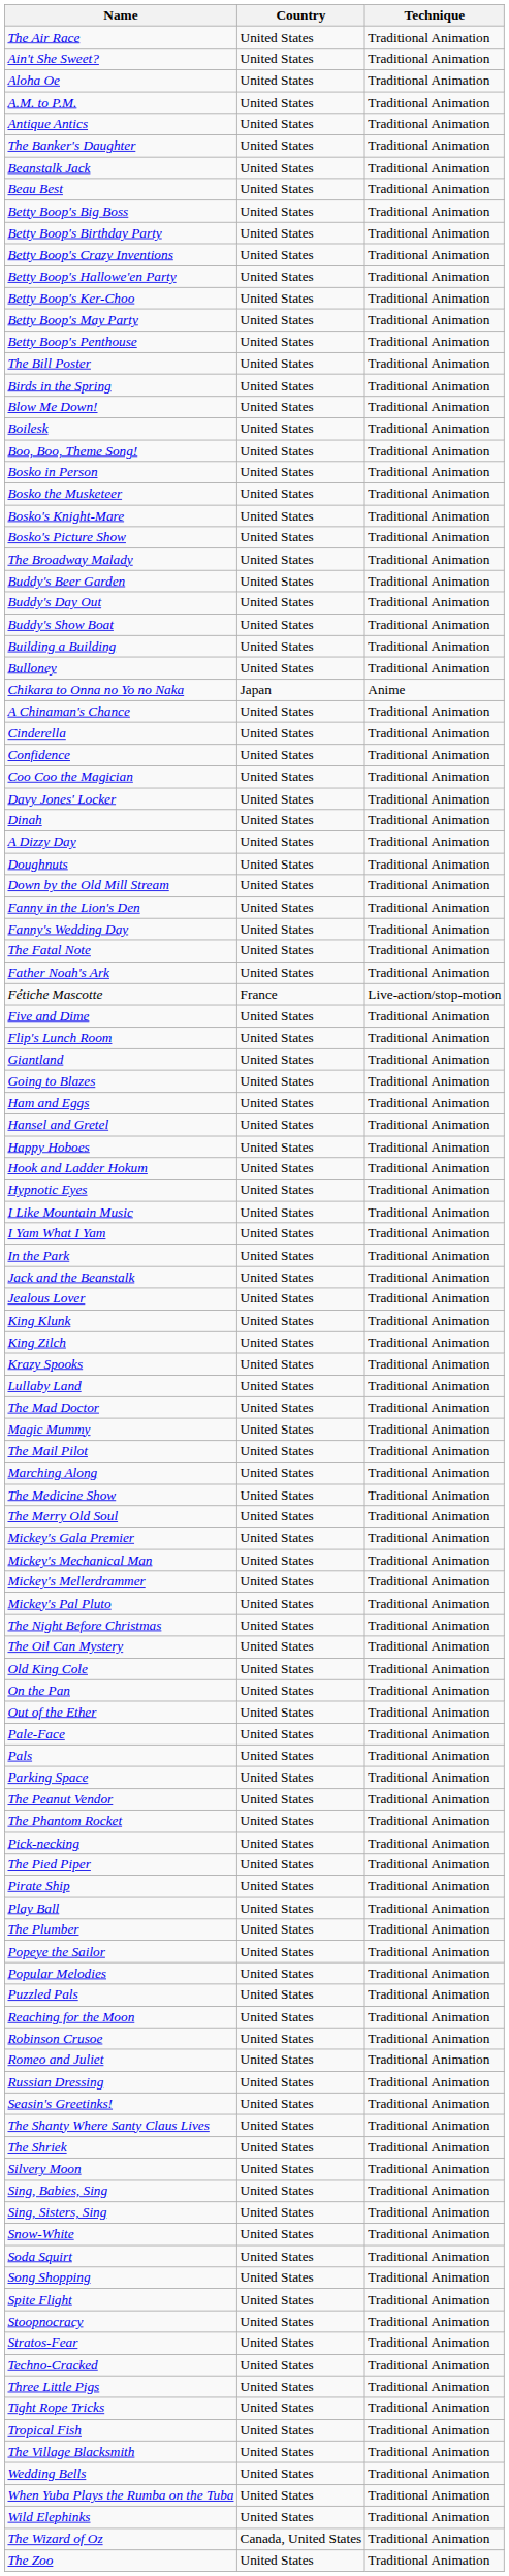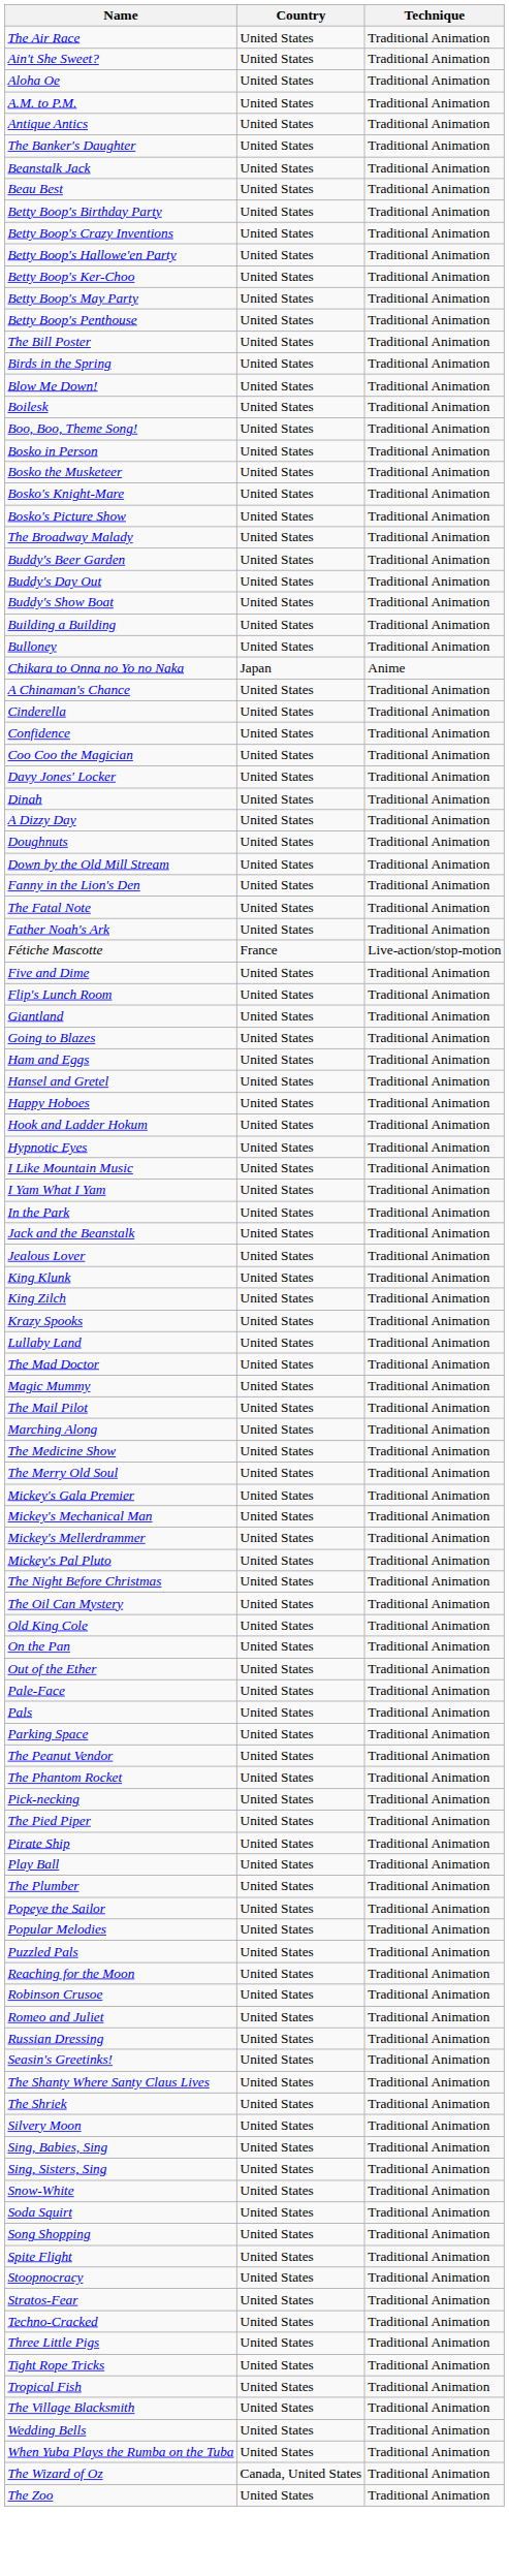 <table class="wikitable sortable">
 <tr>
 <th>Name</th>
 <th>Country</th>
 <th>Technique</th>
 </tr>
 <tr>
 <td><em><a href='#'>The Air Race</a></em></td>
 <td>United States</td>
 <td>Traditional Animation</td>
 </tr>
 <tr>
 <td><em><a href='#'>Ain't She Sweet?</a></em></td>
 <td>United States</td>
 <td>Traditional Animation</td>
 </tr>
 <tr>
 <td><em><a href='#'>Aloha Oe</a></em></td>
 <td>United States</td>
 <td>Traditional Animation</td>
 </tr>
 <tr>
 <td><em><a href='#'>A.M. to P.M.</a></em></td>
 <td>United States</td>
 <td>Traditional Animation</td>
 </tr>
 <tr>
 <td><em><a href='#'>Antique Antics</a></em></td>
 <td>United States</td>
 <td>Traditional Animation</td>
 </tr>
 <tr>
 <td><em><a href='#'>The Banker's Daughter</a></em></td>
 <td>United States</td>
 <td>Traditional Animation</td>
 </tr>
 <tr>
 <td><em><a href='#'>Beanstalk Jack</a></em></td>
 <td>United States</td>
 <td>Traditional Animation</td>
 </tr>
 <tr>
 <td><em><a href='#'>Beau Best</a></em></td>
-<td>United States</td>
-<td>Traditional Animation</td>
-</tr>
-<tr>
-<td><em><a href='#'>Betty Boop's Big Boss</a></em></td>
 <td>United States</td>
 <td>Traditional Animation</td>
 </tr>
 <tr>
 <td><em><a href='#'>Betty Boop's Birthday Party</a></em></td>
 <td>United States</td>
 <td>Traditional Animation</td>
 </tr>
 <tr>
 <td><em><a href='#'>Betty Boop's Crazy Inventions</a></em></td>
 <td>United States</td>
 <td>Traditional Animation</td>
 </tr>
 <tr>
 <td><em><a href='#'>Betty Boop's Hallowe'en Party</a></em></td>
 <td>United States</td>
 <td>Traditional Animation</td>
 </tr>
 <tr>
 <td><em><a href='#'>Betty Boop's Ker-Choo</a></em></td>
 <td>United States</td>
 <td>Traditional Animation</td>
 </tr>
 <tr>
 <td><em><a href='#'>Betty Boop's May Party</a></em></td>
 <td>United States</td>
 <td>Traditional Animation</td>
 </tr>
 <tr>
 <td><em><a href='#'>Betty Boop's Penthouse</a></em></td>
 <td>United States</td>
 <td>Traditional Animation</td>
 </tr>
 <tr>
 <td><em><a href='#'>The Bill Poster</a></em></td>
 <td>United States</td>
 <td>Traditional Animation</td>
 </tr>
 <tr>
 <td><em><a href='#'>Birds in the Spring</a></em></td>
 <td>United States</td>
 <td>Traditional Animation</td>
 </tr>
 <tr>
 <td><em><a href='#'>Blow Me Down!</a></em></td>
 <td>United States</td>
 <td>Traditional Animation</td>
 </tr>
 <tr>
 <td><em><a href='#'>Boilesk</a></em></td>
 <td>United States</td>
 <td>Traditional Animation</td>
 </tr>
 <tr>
 <td><em><a href='#'>Boo, Boo, Theme Song!</a></em></td>
 <td>United States</td>
 <td>Traditional Animation</td>
 </tr>
 <tr>
 <td><em><a href='#'>Bosko in Person</a></em></td>
 <td>United States</td>
 <td>Traditional Animation</td>
 </tr>
 <tr>
 <td><em><a href='#'>Bosko the Musketeer</a></em></td>
 <td>United States</td>
 <td>Traditional Animation</td>
 </tr>
 <tr>
 <td><em><a href='#'>Bosko's Knight-Mare</a></em></td>
 <td>United States</td>
 <td>Traditional Animation</td>
 </tr>
 <tr>
 <td><em><a href='#'>Bosko's Picture Show</a></em></td>
 <td>United States</td>
 <td>Traditional Animation</td>
 </tr>
 <tr>
 <td><em><a href='#'>The Broadway Malady</a></em></td>
 <td>United States</td>
 <td>Traditional Animation</td>
 </tr>
 <tr>
 <td><em><a href='#'>Buddy's Beer Garden</a></em></td>
 <td>United States</td>
 <td>Traditional Animation</td>
 </tr>
 <tr>
 <td><em><a href='#'>Buddy's Day Out</a></em></td>
 <td>United States</td>
 <td>Traditional Animation</td>
 </tr>
 <tr>
 <td><em><a href='#'>Buddy's Show Boat</a></em></td>
 <td>United States</td>
 <td>Traditional Animation</td>
 </tr>
 <tr>
 <td><em><a href='#'>Building a Building</a></em></td>
 <td>United States</td>
 <td>Traditional Animation</td>
 </tr>
 <tr>
 <td><em><a href='#'>Bulloney</a></em></td>
 <td>United States</td>
 <td>Traditional Animation</td>
 </tr>
 <tr>
 <td><em><a href='#'>Chikara to Onna no Yo no Naka</a></em></td>
 <td>Japan</td>
 <td>Anime</td>
 </tr>
 <tr>
 <td><em><a href='#'>A Chinaman's Chance</a></em></td>
 <td>United States</td>
 <td>Traditional Animation</td>
 </tr>
 <tr>
 <td><em><a href='#'>Cinderella</a></em></td>
 <td>United States</td>
 <td>Traditional Animation</td>
 </tr>
 <tr>
 <td><em><a href='#'>Confidence</a></em></td>
 <td>United States</td>
 <td>Traditional Animation</td>
 </tr>
 <tr>
 <td><em><a href='#'>Coo Coo the Magician</a></em></td>
 <td>United States</td>
 <td>Traditional Animation</td>
 </tr>
 <tr>
 <td><em><a href='#'>Davy Jones' Locker</a></em></td>
 <td>United States</td>
 <td>Traditional Animation</td>
 </tr>
 <tr>
 <td><em><a href='#'>Dinah</a></em></td>
 <td>United States</td>
 <td>Traditional Animation</td>
 </tr>
 <tr>
 <td><em><a href='#'>A Dizzy Day</a></em></td>
 <td>United States</td>
 <td>Traditional Animation</td>
 </tr>
 <tr>
 <td><em><a href='#'>Doughnuts</a></em></td>
 <td>United States</td>
 <td>Traditional Animation</td>
 </tr>
 <tr>
 <td><em><a href='#'>Down by the Old Mill Stream</a></em></td>
 <td>United States</td>
 <td>Traditional Animation</td>
 </tr>
 <tr>
 <td><em><a href='#'>Fanny in the Lion's Den</a></em></td>
-<td>United States</td>
-<td>Traditional Animation</td>
-</tr>
-<tr>
-<td><em><a href='#'>Fanny's Wedding Day</a></em></td>
 <td>United States</td>
 <td>Traditional Animation</td>
 </tr>
 <tr>
 <td><em><a href='#'>The Fatal Note</a></em></td>
 <td>United States</td>
 <td>Traditional Animation</td>
 </tr>
 <tr>
 <td><em><a href='#'>Father Noah's Ark</a></em></td>
 <td>United States</td>
 <td>Traditional Animation</td>
 </tr>
 <tr>
 <td><em>Fétiche Mascotte</em></td>
 <td>France</td>
 <td>Live-action/stop-motion</td>
 </tr>
 <tr>
 <td><em><a href='#'>Five and Dime</a></em></td>
 <td>United States</td>
 <td>Traditional Animation</td>
 </tr>
 <tr>
 <td><em><a href='#'>Flip's Lunch Room</a></em></td>
 <td>United States</td>
 <td>Traditional Animation</td>
 </tr>
 <tr>
 <td><em><a href='#'>Giantland</a></em></td>
 <td>United States</td>
 <td>Traditional Animation</td>
 </tr>
 <tr>
 <td><em><a href='#'>Going to Blazes</a></em></td>
 <td>United States</td>
 <td>Traditional Animation</td>
 </tr>
 <tr>
 <td><em><a href='#'>Ham and Eggs</a></em></td>
 <td>United States</td>
 <td>Traditional Animation</td>
 </tr>
 <tr>
 <td><em><a href='#'>Hansel and Gretel</a></em></td>
 <td>United States</td>
 <td>Traditional Animation</td>
 </tr>
 <tr>
 <td><em><a href='#'>Happy Hoboes</a></em></td>
 <td>United States</td>
 <td>Traditional Animation</td>
 </tr>
 <tr>
 <td><em><a href='#'>Hook and Ladder Hokum</a></em></td>
 <td>United States</td>
 <td>Traditional Animation</td>
 </tr>
 <tr>
 <td><em><a href='#'>Hypnotic Eyes</a></em></td>
 <td>United States</td>
 <td>Traditional Animation</td>
 </tr>
 <tr>
 <td><em><a href='#'>I Like Mountain Music</a></em></td>
 <td>United States</td>
 <td>Traditional Animation</td>
 </tr>
 <tr>
 <td><em><a href='#'>I Yam What I Yam</a></em></td>
 <td>United States</td>
 <td>Traditional Animation</td>
 </tr>
 <tr>
 <td><em><a href='#'>In the Park</a></em></td>
 <td>United States</td>
 <td>Traditional Animation</td>
 </tr>
 <tr>
 <td><em><a href='#'>Jack and the Beanstalk</a></em></td>
 <td>United States</td>
 <td>Traditional Animation</td>
 </tr>
 <tr>
 <td><em><a href='#'>Jealous Lover</a></em></td>
 <td>United States</td>
 <td>Traditional Animation</td>
 </tr>
 <tr>
 <td><em><a href='#'>King Klunk</a></em></td>
 <td>United States</td>
 <td>Traditional Animation</td>
 </tr>
 <tr>
 <td><em><a href='#'>King Zilch</a></em></td>
 <td>United States</td>
 <td>Traditional Animation</td>
 </tr>
 <tr>
 <td><em><a href='#'>Krazy Spooks</a></em></td>
 <td>United States</td>
 <td>Traditional Animation</td>
 </tr>
 <tr>
 <td><em><a href='#'>Lullaby Land</a></em></td>
 <td>United States</td>
 <td>Traditional Animation</td>
 </tr>
 <tr>
 <td><em><a href='#'>The Mad Doctor</a></em></td>
 <td>United States</td>
 <td>Traditional Animation</td>
 </tr>
 <tr>
 <td><em><a href='#'>Magic Mummy</a></em></td>
 <td>United States</td>
 <td>Traditional Animation</td>
 </tr>
 <tr>
 <td><em><a href='#'>The Mail Pilot</a></em></td>
 <td>United States</td>
 <td>Traditional Animation</td>
 </tr>
 <tr>
 <td><em><a href='#'>Marching Along</a></em></td>
 <td>United States</td>
 <td>Traditional Animation</td>
 </tr>
 <tr>
 <td><em><a href='#'>The Medicine Show</a></em></td>
 <td>United States</td>
 <td>Traditional Animation</td>
 </tr>
 <tr>
 <td><em><a href='#'>The Merry Old Soul</a></em></td>
 <td>United States</td>
 <td>Traditional Animation</td>
 </tr>
 <tr>
 <td><em><a href='#'>Mickey's Gala Premier</a></em></td>
 <td>United States</td>
 <td>Traditional Animation</td>
 </tr>
 <tr>
 <td><em><a href='#'>Mickey's Mechanical Man</a></em></td>
 <td>United States</td>
 <td>Traditional Animation</td>
 </tr>
 <tr>
 <td><em><a href='#'>Mickey's Mellerdrammer</a></em></td>
 <td>United States</td>
 <td>Traditional Animation</td>
 </tr>
 <tr>
 <td><em><a href='#'>Mickey's Pal Pluto</a></em></td>
 <td>United States</td>
 <td>Traditional Animation</td>
 </tr>
 <tr>
 <td><em><a href='#'>The Night Before Christmas</a></em></td>
 <td>United States</td>
 <td>Traditional Animation</td>
 </tr>
 <tr>
 <td><em><a href='#'>The Oil Can Mystery</a></em></td>
 <td>United States</td>
 <td>Traditional Animation</td>
 </tr>
 <tr>
 <td><em><a href='#'>Old King Cole</a></em></td>
 <td>United States</td>
 <td>Traditional Animation</td>
 </tr>
 <tr>
 <td><em><a href='#'>On the Pan</a></em></td>
 <td>United States</td>
 <td>Traditional Animation</td>
 </tr>
 <tr>
 <td><em><a href='#'>Out of the Ether</a></em></td>
 <td>United States</td>
 <td>Traditional Animation</td>
 </tr>
 <tr>
 <td><em><a href='#'>Pale-Face</a></em></td>
 <td>United States</td>
 <td>Traditional Animation</td>
 </tr>
 <tr>
 <td><em><a href='#'>Pals</a></em></td>
 <td>United States</td>
 <td>Traditional Animation</td>
 </tr>
 <tr>
 <td><em><a href='#'>Parking Space</a></em></td>
 <td>United States</td>
 <td>Traditional Animation</td>
 </tr>
 <tr>
 <td><em><a href='#'>The Peanut Vendor</a></em></td>
 <td>United States</td>
 <td>Traditional Animation</td>
 </tr>
 <tr>
 <td><em><a href='#'>The Phantom Rocket</a></em></td>
 <td>United States</td>
 <td>Traditional Animation</td>
 </tr>
 <tr>
 <td><em><a href='#'>Pick-necking</a></em></td>
 <td>United States</td>
 <td>Traditional Animation</td>
 </tr>
 <tr>
 <td><em><a href='#'>The Pied Piper</a></em></td>
 <td>United States</td>
 <td>Traditional Animation</td>
 </tr>
 <tr>
 <td><em><a href='#'>Pirate Ship</a></em></td>
 <td>United States</td>
 <td>Traditional Animation</td>
 </tr>
 <tr>
 <td><em><a href='#'>Play Ball</a></em></td>
 <td>United States</td>
 <td>Traditional Animation</td>
 </tr>
 <tr>
 <td><em><a href='#'>The Plumber</a></em></td>
 <td>United States</td>
 <td>Traditional Animation</td>
 </tr>
 <tr>
 <td><em><a href='#'>Popeye the Sailor</a></em></td>
 <td>United States</td>
 <td>Traditional Animation</td>
 </tr>
 <tr>
 <td><em><a href='#'>Popular Melodies</a></em></td>
 <td>United States</td>
 <td>Traditional Animation</td>
 </tr>
 <tr>
 <td><em><a href='#'>Puzzled Pals</a></em></td>
 <td>United States</td>
 <td>Traditional Animation</td>
 </tr>
 <tr>
 <td><em><a href='#'>Reaching for the Moon</a></em></td>
 <td>United States</td>
 <td>Traditional Animation</td>
 </tr>
 <tr>
 <td><em><a href='#'>Robinson Crusoe</a></em></td>
 <td>United States</td>
 <td>Traditional Animation</td>
 </tr>
 <tr>
 <td><em><a href='#'>Romeo and Juliet</a></em></td>
 <td>United States</td>
 <td>Traditional Animation</td>
 </tr>
 <tr>
 <td><em><a href='#'>Russian Dressing</a></em></td>
 <td>United States</td>
 <td>Traditional Animation</td>
 </tr>
 <tr>
 <td><em><a href='#'>Seasin's Greetinks!</a></em></td>
 <td>United States</td>
 <td>Traditional Animation</td>
 </tr>
 <tr>
 <td><em><a href='#'>The Shanty Where Santy Claus Lives</a></em></td>
 <td>United States</td>
 <td>Traditional Animation</td>
 </tr>
 <tr>
 <td><em><a href='#'>The Shriek</a></em></td>
 <td>United States</td>
 <td>Traditional Animation</td>
 </tr>
 <tr>
 <td><em><a href='#'>Silvery Moon</a></em></td>
 <td>United States</td>
 <td>Traditional Animation</td>
 </tr>
 <tr>
 <td><em><a href='#'>Sing, Babies, Sing</a></em></td>
 <td>United States</td>
 <td>Traditional Animation</td>
 </tr>
 <tr>
 <td><em><a href='#'>Sing, Sisters, Sing</a></em></td>
 <td>United States</td>
 <td>Traditional Animation</td>
 </tr>
 <tr>
 <td><em><a href='#'>Snow-White</a></em></td>
 <td>United States</td>
 <td>Traditional Animation</td>
 </tr>
 <tr>
 <td><em><a href='#'>Soda Squirt</a></em></td>
 <td>United States</td>
 <td>Traditional Animation</td>
 </tr>
 <tr>
 <td><em><a href='#'>Song Shopping</a></em></td>
 <td>United States</td>
 <td>Traditional Animation</td>
 </tr>
 <tr>
 <td><em><a href='#'>Spite Flight</a></em></td>
 <td>United States</td>
 <td>Traditional Animation</td>
 </tr>
 <tr>
 <td><em><a href='#'>Stoopnocracy</a></em></td>
 <td>United States</td>
 <td>Traditional Animation</td>
 </tr>
 <tr>
 <td><em><a href='#'>Stratos-Fear</a></em></td>
 <td>United States</td>
 <td>Traditional Animation</td>
 </tr>
 <tr>
 <td><em><a href='#'>Techno-Cracked</a></em></td>
 <td>United States</td>
 <td>Traditional Animation</td>
 </tr>
 <tr>
 <td><em><a href='#'>Three Little Pigs</a></em></td>
 <td>United States</td>
 <td>Traditional Animation</td>
 </tr>
 <tr>
 <td><em><a href='#'>Tight Rope Tricks</a></em></td>
 <td>United States</td>
 <td>Traditional Animation</td>
 </tr>
 <tr>
 <td><em><a href='#'>Tropical Fish</a></em></td>
 <td>United States</td>
 <td>Traditional Animation</td>
 </tr>
 <tr>
 <td><em><a href='#'>The Village Blacksmith</a></em></td>
 <td>United States</td>
 <td>Traditional Animation</td>
 </tr>
 <tr>
 <td><em><a href='#'>Wedding Bells</a></em></td>
 <td>United States</td>
 <td>Traditional Animation</td>
 </tr>
 <tr>
 <td><em><a href='#'>When Yuba Plays the Rumba on the Tuba</a></em></td>
 <td>United States</td>
 <td>Traditional Animation</td>
 </tr>
 <tr>
-<td><em><a href='#'>Wild Elephinks</a></em></td>
-<td>United States</td>
-<td>Traditional Animation</td>
-</tr>
-<tr>
 <td><em><a href='#'>The Wizard of Oz</a></em></td>
 <td>Canada, United States</td>
 <td>Traditional Animation</td>
 </tr>
 <tr>
 <td><em><a href='#'>The Zoo</a></em></td>
 <td>United States</td>
 <td>Traditional Animation</td>
 </tr>
 </table>
